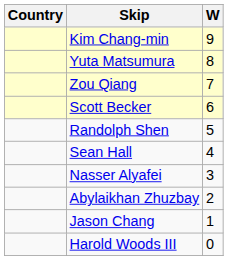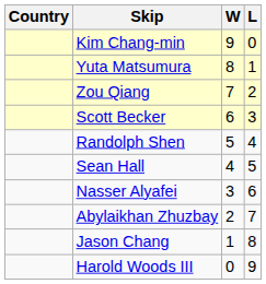 <table class=wikitable>
 <tr>
 <th>Country</th>
 <th>Skip</th>
 <th>W</th>
+<th>L</th>
 </tr>
 <tr bgcolor=#ffffcc>
 <td></td>
 <td><a href='#'>Kim Chang-min</a></td>
 <td>9</td>
+<td>0</td>
 </tr>
 <tr bgcolor=#ffffcc>
 <td></td>
 <td><a href='#'>Yuta Matsumura</a></td>
 <td>8</td>
+<td>1</td>
 </tr>
 <tr bgcolor=#ffffcc>
 <td></td>
 <td><a href='#'>Zou Qiang</a></td>
 <td>7</td>
+<td>2</td>
 </tr>
 <tr bgcolor=#ffffcc>
 <td></td>
 <td><a href='#'>Scott Becker</a></td>
 <td>6</td>
+<td>3</td>
 </tr>
 <tr>
 <td></td>
 <td><a href='#'>Randolph Shen</a></td>
 <td>5</td>
+<td>4</td>
 </tr>
 <tr>
 <td></td>
 <td><a href='#'>Sean Hall</a></td>
 <td>4</td>
+<td>5</td>
 </tr>
 <tr>
 <td></td>
 <td><a href='#'>Nasser Alyafei</a></td>
 <td>3</td>
+<td>6</td>
 </tr>
 <tr>
 <td></td>
 <td><a href='#'>Abylaikhan Zhuzbay</a></td>
 <td>2</td>
+<td>7</td>
 </tr>
 <tr>
 <td></td>
 <td><a href='#'>Jason Chang</a></td>
 <td>1</td>
+<td>8</td>
 </tr>
 <tr>
 <td></td>
 <td><a href='#'>Harold Woods III</a></td>
 <td>0</td>
+<td>9</td>
 </tr>
 </table>
